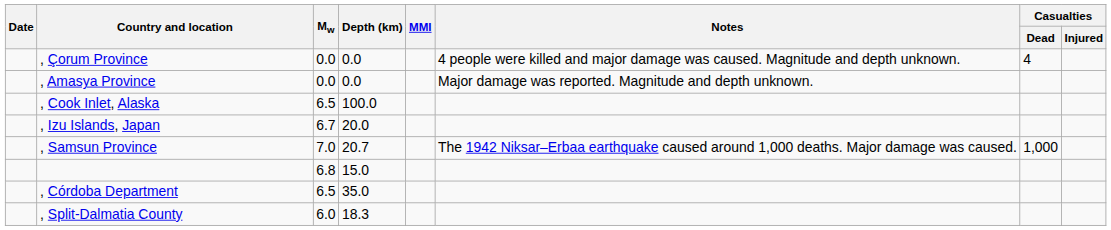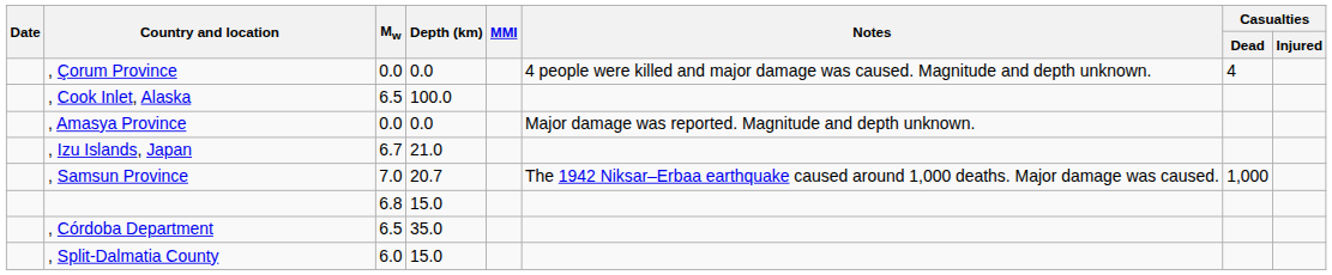 <table class="wikitable sortable sort-under" style="border:1px black; margin-left:1em;">
 <tr>
 <th rowspan="2"><small>Date</small></th>
 <th rowspan="2" style="width: 310px"><small>Country and location</small></th>
 <th rowspan="2"><small>M<sub>w</sub></small></th>
 <th rowspan="2"><small>Depth (km)</small></th>
 <th rowspan="2"><small><a href='#'>MMI</a></small></th>
 <th rowspan="2" class="unsortable"><small>Notes</small></th>
 <th colspan="2"><small>Casualties</small></th>
 </tr>
 <tr>
 <th><small>Dead</small></th>
 <th><small>Injured</small></th>
 </tr>
 <tr>
 <td></td>
 <td>, <a href='#'>Çorum Province</a></td>
 <td>0.0</td>
 <td>0.0</td>
 <td></td>
 <td>4 people were killed and major damage was caused. Magnitude and depth unknown.</td>
 <td>4</td>
 <td></td>
 </tr>
 <tr>
 <td></td>
+<td>, <a href='#'>Cook Inlet</a>, <a href='#'>Alaska</a></td>
+<td>6.5</td>
+<td>100.0</td>
+<td></td>
+<td></td>
+<td></td>
+<td></td>
+</tr>
+<tr>
+<td></td>
 <td>, <a href='#'>Amasya Province</a></td>
 <td>0.0</td>
 <td>0.0</td>
 <td></td>
 <td>Major damage was reported. Magnitude and depth unknown.</td>
 <td></td>
 <td></td>
 </tr>
 <tr>
 <td></td>
-<td>, <a href='#'>Cook Inlet</a>, <a href='#'>Alaska</a></td>
-<td>6.5</td>
-<td>100.0</td>
-<td></td>
-<td></td>
-<td></td>
-<td></td>
-</tr>
-<tr>
-<td></td>
 <td>, <a href='#'>Izu Islands</a>, <a href='#'>Japan</a></td>
 <td>6.7</td>
-<td>20.0</td>
+<td>21.0</td>
 <td></td>
 <td></td>
 <td></td>
 <td></td>
 </tr>
 <tr>
 <td></td>
 <td>, <a href='#'>Samsun Province</a></td>
 <td>7.0</td>
 <td>20.7</td>
 <td></td>
 <td>The <a href='#'>1942 Niksar–Erbaa earthquake</a> caused around 1,000 deaths. Major damage was caused.</td>
 <td>1,000</td>
 <td></td>
 </tr>
 <tr>
 <td></td>
 <td></td>
 <td>6.8</td>
 <td>15.0</td>
 <td></td>
 <td></td>
 <td></td>
 <td></td>
 </tr>
 <tr>
 <td></td>
 <td>, <a href='#'>Córdoba Department</a></td>
 <td>6.5</td>
 <td>35.0</td>
 <td></td>
 <td></td>
 <td></td>
 <td></td>
 </tr>
 <tr>
 <td></td>
 <td>, <a href='#'>Split-Dalmatia County</a></td>
 <td>6.0</td>
-<td>18.3</td>
+<td>15.0</td>
 <td></td>
 <td></td>
 <td></td>
 <td></td>
 </tr>
 </table>
